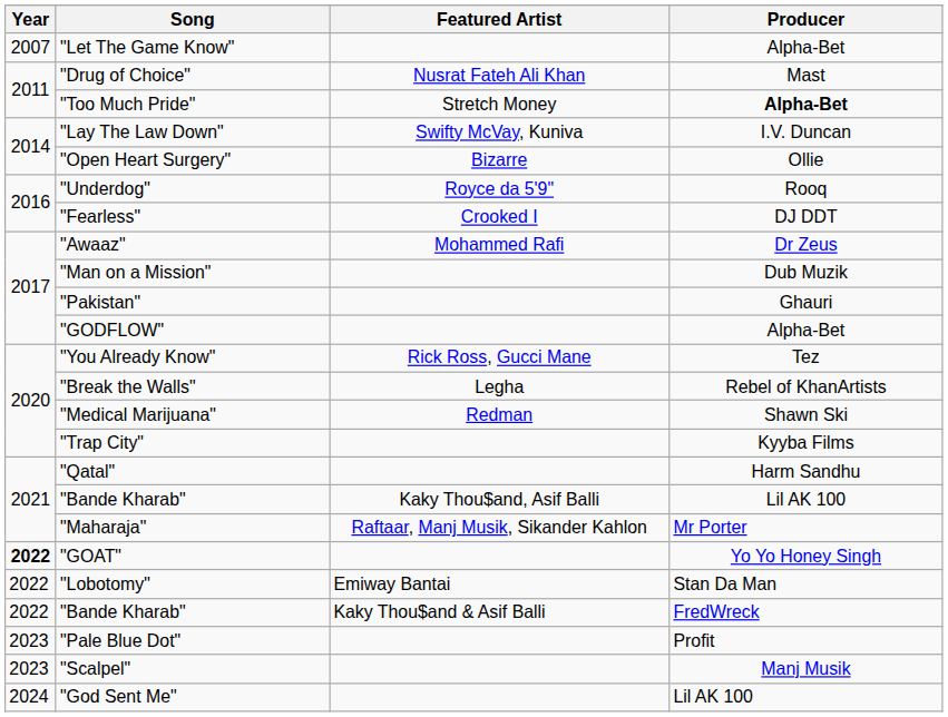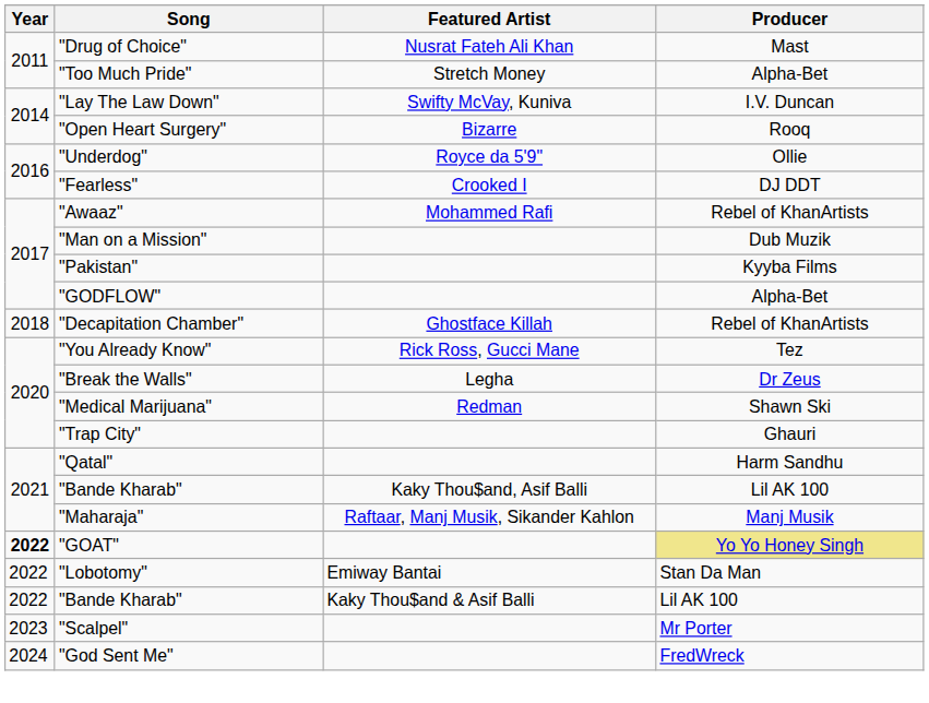 <table class="wikitable" style="font-size: 10pt">
 <tr>
 </tr>
 <tr>
 <th style="width:32px;">Year</th>
 <th style="width:200px;">Song</th>
 <th style="width:250px;">Featured Artist</th>
 <th style="width:200px;">Producer</th>
 </tr>
 <tr>
-<td align="center">2007</td>
-<td>"Let The Game Know"</td>
-<td style="text-align:center;"></td>
-<td style="text-align:center;">Alpha-Bet</td>
-</tr>
-<tr>
 <td rowspan="2" style="text-align:center;">2011</td>
 <td>"Drug of Choice"</td>
 <td style="text-align:center;"><a href='#'>Nusrat Fateh Ali Khan</a></td>
 <td style="text-align:center;">Mast</td>
 </tr>
 <tr>
 <td>"Too Much Pride"</td>
 <td style="text-align:center;">Stretch Money</td>
-<td style="text-align:center;"><strong>Alpha-Bet</strong></td>
+<td style="text-align:center;">Alpha-Bet</td>
 </tr>
 <tr>
 <td rowspan="2" style="text-align:center;">2014</td>
 <td>"Lay The Law Down"</td>
 <td style="text-align:center;"><a href='#'>Swifty McVay</a>, Kuniva</td>
 <td style="text-align:center;">I.V. Duncan</td>
 </tr>
 <tr>
 <td>"Open Heart Surgery"</td>
 <td style="text-align:center;"><a href='#'>Bizarre</a></td>
-<td style="text-align:center;">Ollie</td>
+<td style="text-align:center;">Rooq</td>
 </tr>
 <tr>
 <td rowspan="2" style="text-align:center;">2016</td>
 <td>"Underdog"</td>
 <td style="text-align:center;"><a href='#'>Royce da 5'9"</a></td>
-<td style="text-align:center;">Rooq</td>
+<td style="text-align:center;">Ollie</td>
 </tr>
 <tr>
 <td>"Fearless"</td>
 <td style="text-align:center;"><a href='#'>Crooked I</a></td>
 <td style="text-align:center;">DJ DDT</td>
 </tr>
 <tr>
 <td rowspan="4" style="text-align:center;">2017</td>
 <td>"Awaaz"</td>
 <td style="text-align:center;"><a href='#'>Mohammed Rafi</a></td>
-<td style="text-align:center;"><a href='#'>Dr Zeus</a></td>
+<td style="text-align:center;">Rebel of KhanArtists</td>
 </tr>
 <tr>
 <td>"Man on a Mission"</td>
 <td style="text-align:center;"></td>
 <td style="text-align:center;">Dub Muzik</td>
 </tr>
 <tr>
 <td>"Pakistan"</td>
 <td style="text-align:center;"></td>
-<td style="text-align:center;">Ghauri</td>
+<td style="text-align:center;">Kyyba Films</td>
 </tr>
 <tr>
 <td>"GODFLOW"</td>
 <td style="text-align:center;"></td>
 <td style="text-align:center;">Alpha-Bet</td>
+</tr>
+<tr>
+<td rowspan="1" style="text-align:center;">2018</td>
+<td>"Decapitation Chamber"</td>
+<td style="text-align:center;"><a href='#'>Ghostface Killah</a></td>
+<td style="text-align:center;">Rebel of KhanArtists</td>
 </tr>
 <tr>
 <td rowspan="4" style="text-align:center;">2020</td>
 <td>"You Already Know"</td>
 <td style="text-align:center;"><a href='#'>Rick Ross</a>, <a href='#'>Gucci Mane</a></td>
 <td style="text-align:center;">Tez</td>
 </tr>
 <tr>
 <td>"Break the Walls"</td>
 <td style="text-align:center;">Legha</td>
-<td style="text-align:center;">Rebel of KhanArtists</td>
+<td style="text-align:center;"><a href='#'>Dr Zeus</a></td>
 </tr>
 <tr>
 <td>"Medical Marijuana"</td>
 <td style="text-align:center;"><a href='#'>Redman</a></td>
 <td style="text-align:center;">Shawn Ski</td>
 </tr>
 <tr>
 <td>"Trap City"</td>
 <td style="text-align:center;"></td>
-<td style="text-align:center;">Kyyba Films</td>
+<td style="text-align:center;">Ghauri</td>
 </tr>
 <tr>
 <td rowspan="3" style="text-align:center;">2021</td>
 <td>"Qatal"</td>
 <td style="text-align:center;"></td>
 <td style="text-align:center;">Harm Sandhu</td>
 </tr>
 <tr>
 <td>"Bande Kharab"</td>
 <td style="text-align:center;">Kaky Thou$and, Asif Balli</td>
 <td style="text-align:center;">Lil AK 100</td>
 </tr>
 <tr>
 <td>"Maharaja"</td>
 <td style="text-align:center;"><a href='#'>Raftaar</a>, <a href='#'>Manj Musik</a>, Sikander Kahlon</td>
-<td><a href='#'>Mr Porter</a></td>
+<td style="text-align:center;"><a href='#'>Manj Musik</a></td>
 </tr>
 <tr>
 <td rowspan="1" style="text-align:center;"><strong>2022</strong></td>
 <td>"GOAT"</td>
 <td style="text-align:center;"></td>
-<td style="text-align:center;"><a href='#'>Yo Yo Honey Singh</a></td>
+<td style="background: khaki; text-align:center;"><a href='#'>Yo Yo Honey Singh</a></td>
 </tr>
 <tr>
 <td>2022</td>
 <td>"Lobotomy"</td>
 <td>Emiway Bantai</td>
 <td>Stan Da Man</td>
 </tr>
 <tr>
 <td>2022</td>
 <td>"Bande Kharab"</td>
 <td>Kaky Thou$and & Asif Balli</td>
-<td><a href='#'>FredWreck</a></td>
-</tr>
-<tr>
-<td>2023</td>
-<td>"Pale Blue Dot"</td>
-<td></td>
-<td>Profit</td>
+<td>Lil AK 100</td>
 </tr>
 <tr>
 <td>2023</td>
 <td>"Scalpel"</td>
 <td></td>
-<td style="text-align:center;"><a href='#'>Manj Musik</a></td>
+<td><a href='#'>Mr Porter</a></td>
 </tr>
 <tr>
 <td>2024</td>
 <td>"God Sent Me"</td>
 <td></td>
-<td>Lil AK 100</td>
+<td><a href='#'>FredWreck</a></td>
 </tr>
 </table>
